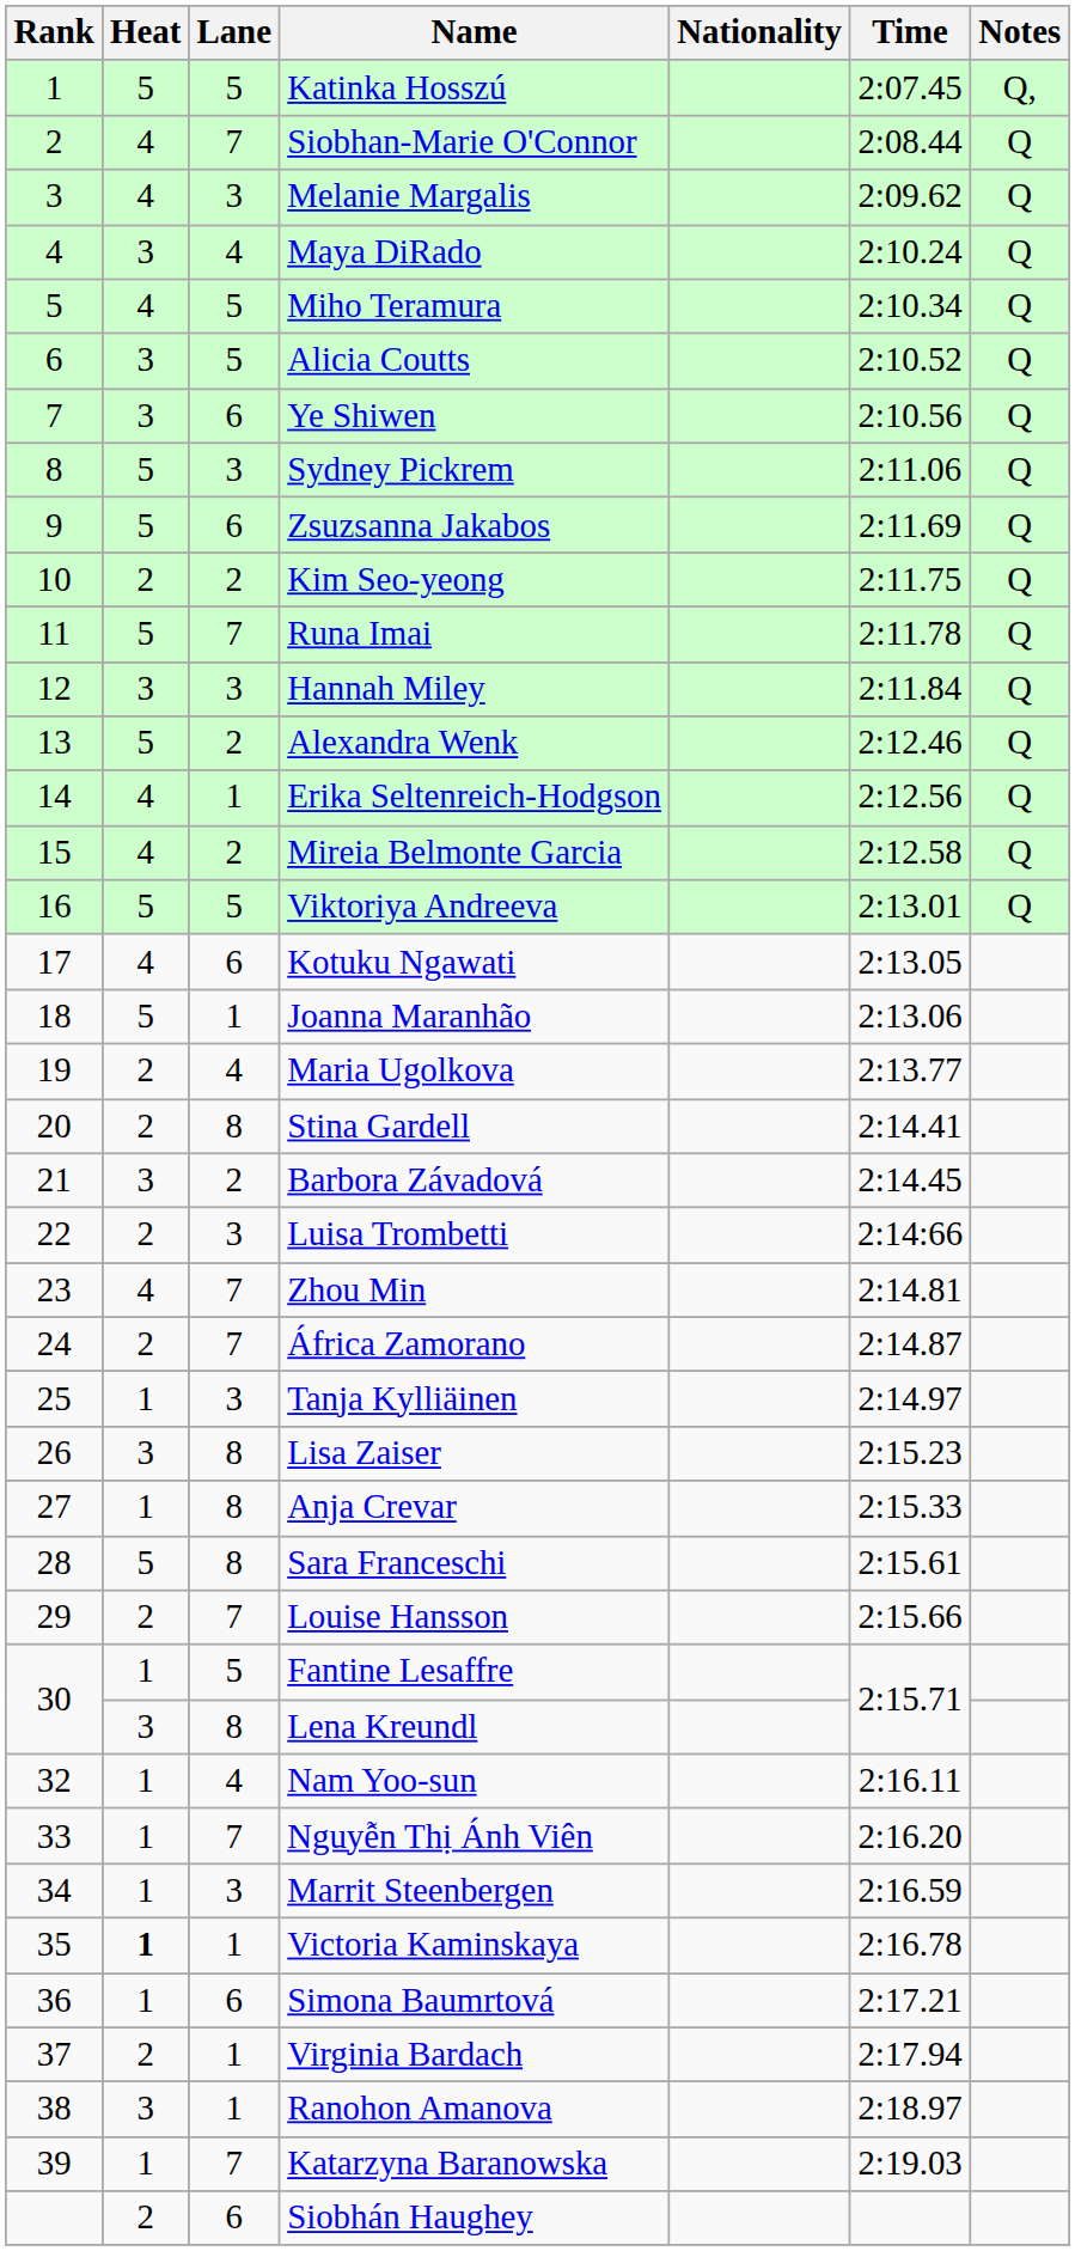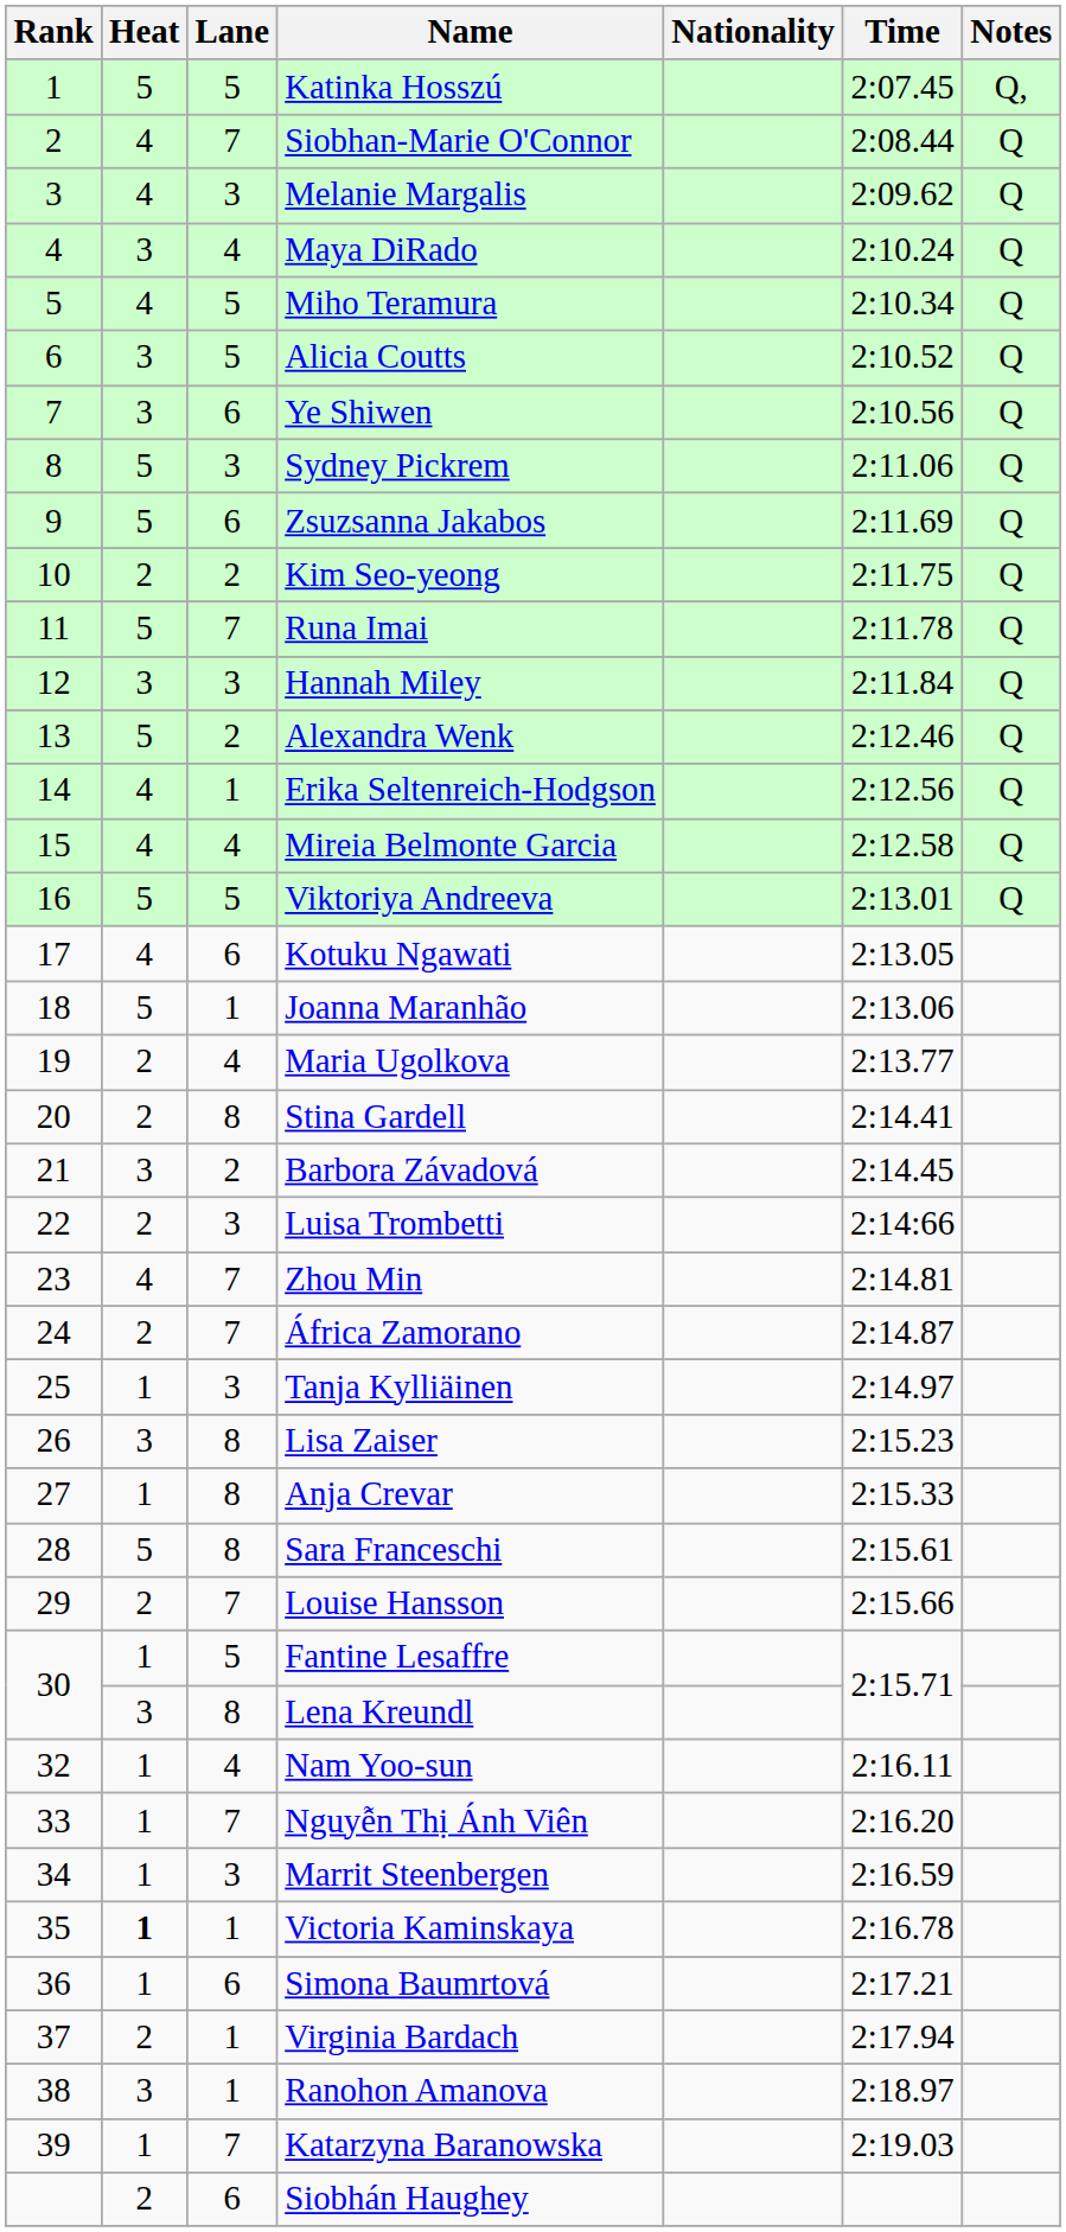 <table class="wikitable sortable" style="text-align:center">
 <tr>
 <th>Rank</th>
 <th>Heat</th>
 <th>Lane</th>
 <th>Name</th>
 <th>Nationality</th>
 <th>Time</th>
 <th>Notes</th>
 </tr>
 <tr bgcolor=ccffcc>
 <td>1</td>
 <td>5</td>
 <td>5</td>
 <td align=left><a href='#'>Katinka Hosszú</a></td>
 <td align=left></td>
 <td>2:07.45</td>
 <td>Q, </td>
 </tr>
 <tr bgcolor=ccffcc>
 <td>2</td>
 <td>4</td>
 <td>7</td>
 <td align=left><a href='#'>Siobhan-Marie O'Connor</a></td>
 <td align=left></td>
 <td>2:08.44</td>
 <td>Q</td>
 </tr>
 <tr bgcolor=ccffcc>
 <td>3</td>
 <td>4</td>
 <td>3</td>
 <td align=left><a href='#'>Melanie Margalis</a></td>
 <td align=left></td>
 <td>2:09.62</td>
 <td>Q</td>
 </tr>
 <tr bgcolor=ccffcc>
 <td>4</td>
 <td>3</td>
 <td>4</td>
 <td align=left><a href='#'>Maya DiRado</a></td>
 <td align=left></td>
 <td>2:10.24</td>
 <td>Q</td>
 </tr>
 <tr bgcolor=ccffcc>
 <td>5</td>
 <td>4</td>
 <td>5</td>
 <td align=left><a href='#'>Miho Teramura</a></td>
 <td align=left></td>
 <td>2:10.34</td>
 <td>Q</td>
 </tr>
 <tr bgcolor=ccffcc>
 <td>6</td>
 <td>3</td>
 <td>5</td>
 <td align=left><a href='#'>Alicia Coutts</a></td>
 <td align=left></td>
 <td>2:10.52</td>
 <td>Q</td>
 </tr>
 <tr bgcolor=ccffcc>
 <td>7</td>
 <td>3</td>
 <td>6</td>
 <td align=left><a href='#'>Ye Shiwen</a></td>
 <td align=left></td>
 <td>2:10.56</td>
 <td>Q</td>
 </tr>
 <tr bgcolor=ccffcc>
 <td>8</td>
 <td>5</td>
 <td>3</td>
 <td align=left><a href='#'>Sydney Pickrem</a></td>
 <td align=left></td>
 <td>2:11.06</td>
 <td>Q</td>
 </tr>
 <tr bgcolor=ccffcc>
 <td>9</td>
 <td>5</td>
 <td>6</td>
 <td align=left><a href='#'>Zsuzsanna Jakabos</a></td>
 <td align=left></td>
 <td>2:11.69</td>
 <td>Q</td>
 </tr>
 <tr bgcolor=ccffcc>
 <td>10</td>
 <td>2</td>
 <td>2</td>
 <td align=left><a href='#'>Kim Seo-yeong</a></td>
 <td align=left></td>
 <td>2:11.75</td>
 <td>Q</td>
 </tr>
 <tr bgcolor=ccffcc>
 <td>11</td>
 <td>5</td>
 <td>7</td>
 <td align=left><a href='#'>Runa Imai</a></td>
 <td align=left></td>
 <td>2:11.78</td>
 <td>Q</td>
 </tr>
 <tr bgcolor=ccffcc>
 <td>12</td>
 <td>3</td>
 <td>3</td>
 <td align=left><a href='#'>Hannah Miley</a></td>
 <td align=left></td>
 <td>2:11.84</td>
 <td>Q</td>
 </tr>
 <tr bgcolor=ccffcc>
 <td>13</td>
 <td>5</td>
 <td>2</td>
 <td align=left><a href='#'>Alexandra Wenk</a></td>
 <td align=left></td>
 <td>2:12.46</td>
 <td>Q</td>
 </tr>
 <tr bgcolor=ccffcc>
 <td>14</td>
 <td>4</td>
 <td>1</td>
 <td align=left><a href='#'>Erika Seltenreich-Hodgson</a></td>
 <td align=left></td>
 <td>2:12.56</td>
 <td>Q</td>
 </tr>
 <tr bgcolor=ccffcc>
 <td>15</td>
 <td>4</td>
-<td>2</td>
+<td>4</td>
 <td align=left><a href='#'>Mireia Belmonte Garcia</a></td>
 <td align=left></td>
 <td>2:12.58</td>
 <td>Q</td>
 </tr>
 <tr bgcolor=ccffcc>
 <td>16</td>
 <td>5</td>
 <td>5</td>
 <td align=left><a href='#'>Viktoriya Andreeva</a></td>
 <td align=left></td>
 <td>2:13.01</td>
 <td>Q</td>
 </tr>
 <tr>
 <td>17</td>
 <td>4</td>
 <td>6</td>
 <td align=left><a href='#'>Kotuku Ngawati</a></td>
 <td align=left></td>
 <td>2:13.05</td>
 <td></td>
 </tr>
 <tr>
 <td>18</td>
 <td>5</td>
 <td>1</td>
 <td align=left><a href='#'>Joanna Maranhão</a></td>
 <td align=left></td>
 <td>2:13.06</td>
 <td></td>
 </tr>
 <tr>
 <td>19</td>
 <td>2</td>
 <td>4</td>
 <td align=left><a href='#'>Maria Ugolkova</a></td>
 <td align=left></td>
 <td>2:13.77</td>
 <td></td>
 </tr>
 <tr>
 <td>20</td>
 <td>2</td>
 <td>8</td>
 <td align=left><a href='#'>Stina Gardell</a></td>
 <td align=left></td>
 <td>2:14.41</td>
 <td></td>
 </tr>
 <tr>
 <td>21</td>
 <td>3</td>
 <td>2</td>
 <td align=left><a href='#'>Barbora Závadová</a></td>
 <td align=left></td>
 <td>2:14.45</td>
 <td></td>
 </tr>
 <tr>
 <td>22</td>
 <td>2</td>
 <td>3</td>
 <td align=left><a href='#'>Luisa Trombetti</a></td>
 <td align=left></td>
 <td>2:14:66</td>
 <td></td>
 </tr>
 <tr>
 <td>23</td>
 <td>4</td>
 <td>7</td>
 <td align=left><a href='#'>Zhou Min</a></td>
 <td align=left></td>
 <td>2:14.81</td>
 <td></td>
 </tr>
 <tr>
 <td>24</td>
 <td>2</td>
 <td>7</td>
 <td align=left><a href='#'>África Zamorano</a></td>
 <td align=left></td>
 <td>2:14.87</td>
 <td></td>
 </tr>
 <tr>
 <td>25</td>
 <td>1</td>
 <td>3</td>
 <td align=left><a href='#'>Tanja Kylliäinen</a></td>
 <td align=left></td>
 <td>2:14.97</td>
 <td></td>
 </tr>
 <tr>
 <td>26</td>
 <td>3</td>
 <td>8</td>
 <td align=left><a href='#'>Lisa Zaiser</a></td>
 <td align=left></td>
 <td>2:15.23</td>
 <td></td>
 </tr>
 <tr>
 <td>27</td>
 <td>1</td>
 <td>8</td>
 <td align=left><a href='#'>Anja Crevar</a></td>
 <td align=left></td>
 <td>2:15.33</td>
 <td></td>
 </tr>
 <tr>
 <td>28</td>
 <td>5</td>
 <td>8</td>
 <td align=left><a href='#'>Sara Franceschi</a></td>
 <td align=left></td>
 <td>2:15.61</td>
 <td></td>
 </tr>
 <tr>
 <td>29</td>
 <td>2</td>
 <td>7</td>
 <td align=left><a href='#'>Louise Hansson</a></td>
 <td align=left></td>
 <td>2:15.66</td>
 <td></td>
 </tr>
 <tr>
 <td rowspan=2>30</td>
 <td>1</td>
 <td>5</td>
 <td align=left><a href='#'>Fantine Lesaffre</a></td>
 <td align=left></td>
 <td rowspan=2>2:15.71</td>
 <td></td>
 </tr>
 <tr>
 <td>3</td>
 <td>8</td>
 <td align=left><a href='#'>Lena Kreundl</a></td>
 <td align=left></td>
 <td></td>
 </tr>
 <tr>
 <td>32</td>
 <td>1</td>
 <td>4</td>
 <td align=left><a href='#'>Nam Yoo-sun</a></td>
 <td align=left></td>
 <td>2:16.11</td>
 <td></td>
 </tr>
 <tr>
 <td>33</td>
 <td>1</td>
 <td>7</td>
 <td align=left><a href='#'>Nguyễn Thị Ánh Viên</a></td>
 <td align=left></td>
 <td>2:16.20</td>
 <td></td>
 </tr>
 <tr>
 <td>34</td>
 <td>1</td>
 <td>3</td>
 <td align=left><a href='#'>Marrit Steenbergen</a></td>
 <td align=left></td>
 <td>2:16.59</td>
 <td></td>
 </tr>
 <tr>
 <td>35</td>
 <td><strong>1</strong></td>
 <td>1</td>
 <td align=left><a href='#'>Victoria Kaminskaya</a></td>
 <td align=left></td>
 <td>2:16.78</td>
 <td></td>
 </tr>
 <tr>
 <td>36</td>
 <td>1</td>
 <td>6</td>
 <td align=left><a href='#'>Simona Baumrtová</a></td>
 <td align=left></td>
 <td>2:17.21</td>
 <td></td>
 </tr>
 <tr>
 <td>37</td>
 <td>2</td>
 <td>1</td>
 <td align=left><a href='#'>Virginia Bardach</a></td>
 <td align=left></td>
 <td>2:17.94</td>
 <td></td>
 </tr>
 <tr>
 <td>38</td>
 <td>3</td>
 <td>1</td>
 <td align=left><a href='#'>Ranohon Amanova</a></td>
 <td align=left></td>
 <td>2:18.97</td>
 <td></td>
 </tr>
 <tr>
 <td>39</td>
 <td>1</td>
 <td>7</td>
 <td align=left><a href='#'>Katarzyna Baranowska</a></td>
 <td align=left></td>
 <td>2:19.03</td>
 <td></td>
 </tr>
 <tr>
 <td></td>
 <td>2</td>
 <td>6</td>
 <td align=left><a href='#'>Siobhán Haughey</a></td>
 <td align=left></td>
 <td></td>
 <td></td>
 </tr>
 </table>
